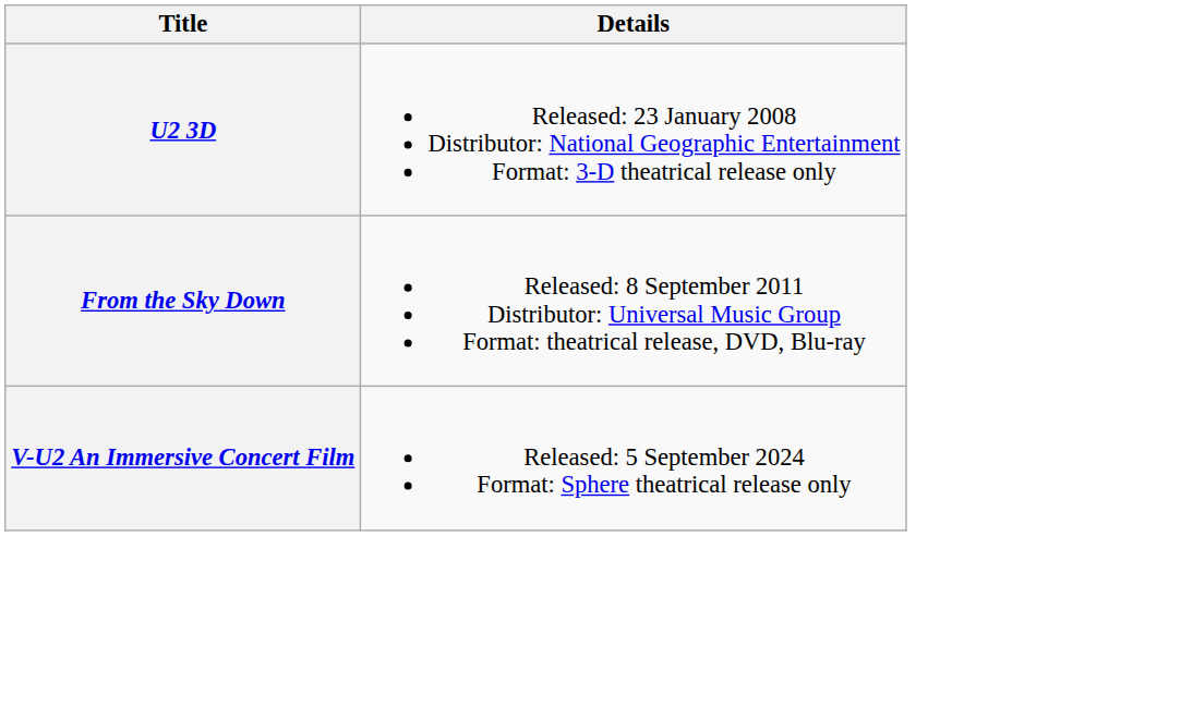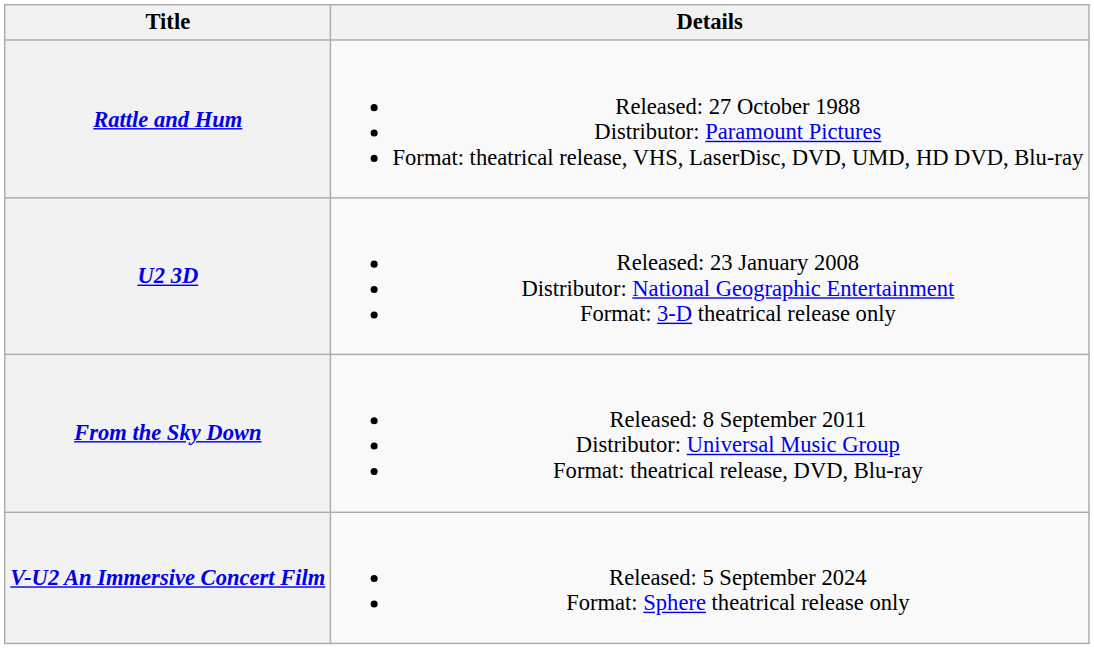 <table class="wikitable plainrowheaders" style="text-align:center;">
 <tr>
 <th scope="col" style="width:14em;">Title</th>
 <th scope="col">Details</th>
+</tr>
+<tr>
+<th scope="row"><em><a href='#'>Rattle and Hum</a></em></th>
+<td><br><ul><li>Released: 27 October 1988</li><li>Distributor: <a href='#'>Paramount Pictures</a></li><li>Format: theatrical release, VHS, LaserDisc, DVD, UMD, HD DVD, Blu-ray</li></ul></td>
 </tr>
 <tr>
 <th scope="row"><em><a href='#'>U2 3D</a></em></th>
 <td><br><ul><li>Released: 23 January 2008</li><li>Distributor: <a href='#'>National Geographic Entertainment</a></li><li>Format: <a href='#'>3-D</a> theatrical release only</li></ul></td>
 </tr>
 <tr>
 <th scope="row"><em><a href='#'>From the Sky Down</a></em></th>
 <td><br><ul><li>Released: 8 September 2011</li><li>Distributor: <a href='#'>Universal Music Group</a></li><li>Format: theatrical release, DVD, Blu-ray</li></ul></td>
 </tr>
 <tr>
 <th scope="row"><em><a href='#'>V-U2 An Immersive Concert Film</a></em></th>
 <td><br><ul><li>Released: 5 September 2024</li><li>Format: <a href='#'>Sphere</a> theatrical release only</li></ul></td>
 </tr>
 </table>
